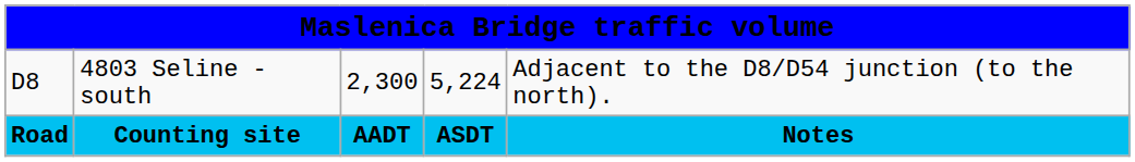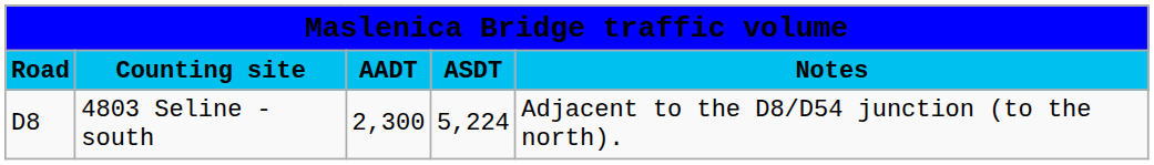 <table class="wikitable">
 <tr>
 <td colspan=5 bgcolor=blue align=center style=margin-top:15><span><big><strong>Maslenica Bridge traffic volume</strong></big></span></td>
+</tr>
+<tr>
+<td align=center bgcolor=00c0f0><strong>Road</strong></td>
+<td align=center bgcolor=00c0f0><strong>Counting site</strong></td>
+<td align=center bgcolor=00c0f0><strong>AADT</strong></td>
+<td align=center bgcolor=00c0f0><strong>ASDT</strong></td>
+<td align=center bgcolor=00c0f0><strong>Notes</strong></td>
 </tr>
 <tr>
 <td> D8</td>
 <td>4803 Seline - south</td>
 <td align=center>2,300</td>
 <td align=center>5,224</td>
 <td>Adjacent to the D8/D54 junction (to the north).</td>
 </tr>
-<tr>
-<td align=center bgcolor=00c0f0><strong>Road</strong></td>
-<td align=center bgcolor=00c0f0><strong>Counting site</strong></td>
-<td align=center bgcolor=00c0f0><strong>AADT</strong></td>
-<td align=center bgcolor=00c0f0><strong>ASDT</strong></td>
-<td align=center bgcolor=00c0f0><strong>Notes</strong></td>
-</tr>
 </table>
